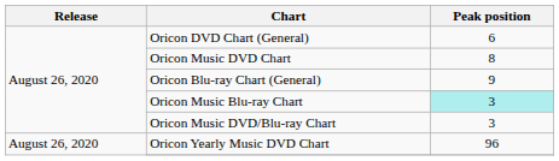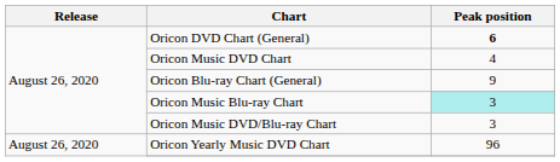 <table class="wikitable" style="width:650px;">
 <tr>
 <th>Release</th>
 <th>Chart</th>
 <th>Peak position</th>
 </tr>
 <tr>
 <td rowspan="5">August 26, 2020</td>
 <td>Oricon DVD Chart (General)</td>
-<td style="text-align:center;">6</td>
+<td style="text-align:center;"><strong>6</strong></td>
 </tr>
 <tr>
 <td>Oricon Music DVD Chart</td>
-<td style="text-align:center;">8</td>
+<td style="text-align:center;">4</td>
 </tr>
 <tr>
 <td>Oricon Blu-ray Chart (General)</td>
 <td style="text-align:center;">9</td>
 </tr>
 <tr>
 <td>Oricon Music Blu-ray Chart</td>
 <td style="background: paleturquoise; text-align:center;">3</td>
 </tr>
 <tr>
 <td>Oricon Music DVD/Blu-ray Chart</td>
 <td style="text-align:center;">3</td>
 </tr>
 <tr>
 <td rowspan="5">August 26, 2020</td>
 <td>Oricon Yearly Music DVD Chart</td>
 <td style="text-align:center;">96</td>
 </tr>
 <tr>
 </tr>
 </table>
